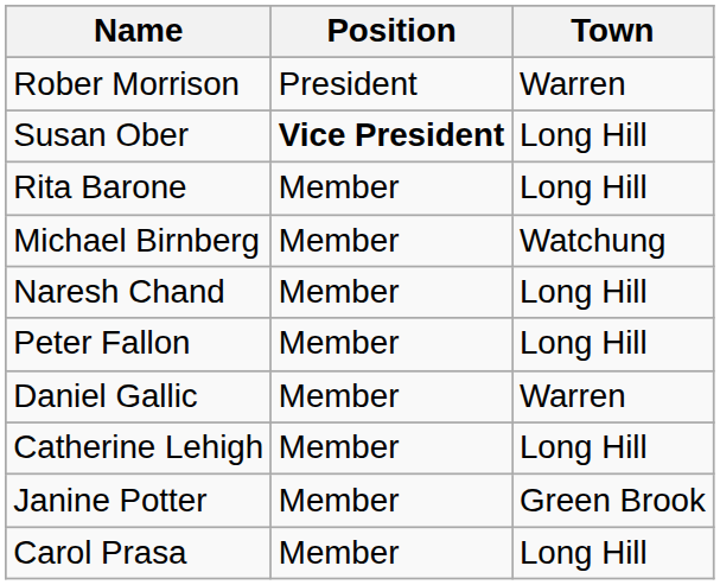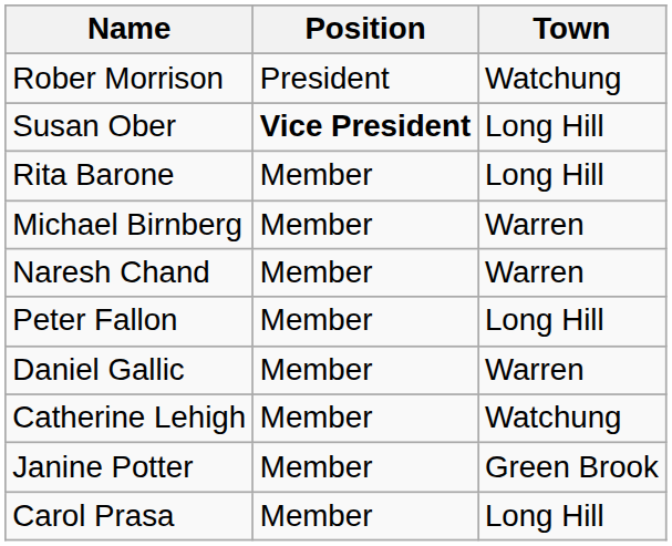 <table class="wikitable">
 <tr>
 <th>Name</th>
 <th>Position</th>
 <th>Town</th>
 </tr>
 <tr>
 <td>Rober Morrison</td>
 <td>President</td>
-<td>Warren</td>
+<td>Watchung</td>
 </tr>
 <tr>
 <td>Susan Ober</td>
 <td><strong>Vice President</strong></td>
 <td>Long Hill</td>
 </tr>
 <tr>
 <td>Rita Barone</td>
 <td>Member</td>
 <td>Long Hill</td>
 </tr>
 <tr>
 <td>Michael Birnberg</td>
 <td>Member</td>
-<td>Watchung</td>
+<td>Warren</td>
 </tr>
 <tr>
 <td>Naresh Chand</td>
 <td>Member</td>
-<td>Long Hill</td>
+<td>Warren</td>
 </tr>
 <tr>
 <td>Peter Fallon</td>
 <td>Member</td>
 <td>Long Hill</td>
 </tr>
 <tr>
 <td>Daniel Gallic</td>
 <td>Member</td>
 <td>Warren</td>
 </tr>
 <tr>
 <td>Catherine Lehigh</td>
 <td>Member</td>
-<td>Long Hill</td>
+<td>Watchung</td>
 </tr>
 <tr>
 <td>Janine Potter</td>
 <td>Member</td>
 <td>Green Brook</td>
 </tr>
 <tr>
 <td>Carol Prasa</td>
 <td>Member</td>
 <td>Long Hill</td>
 </tr>
 </table>
